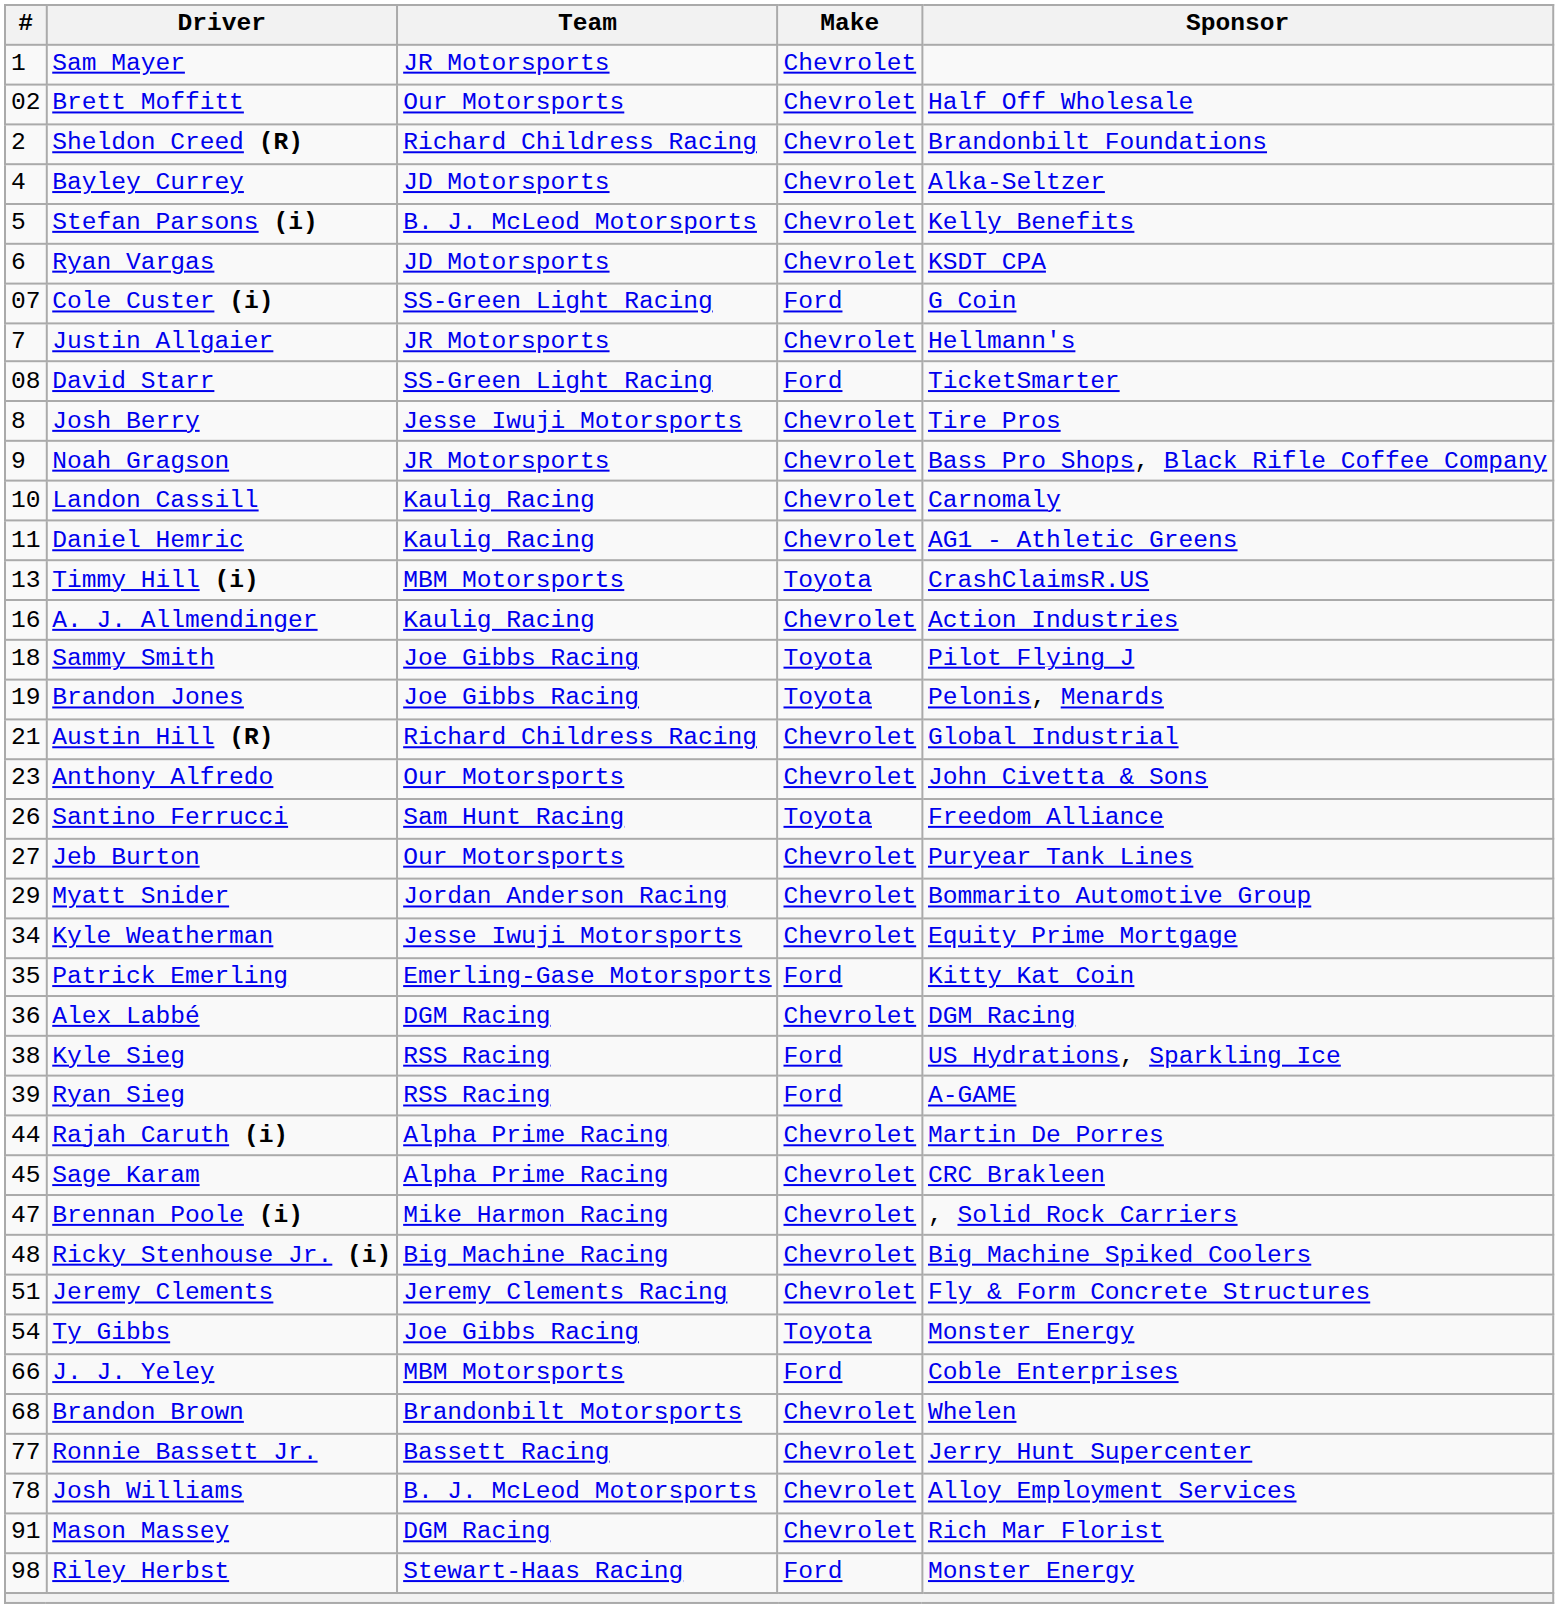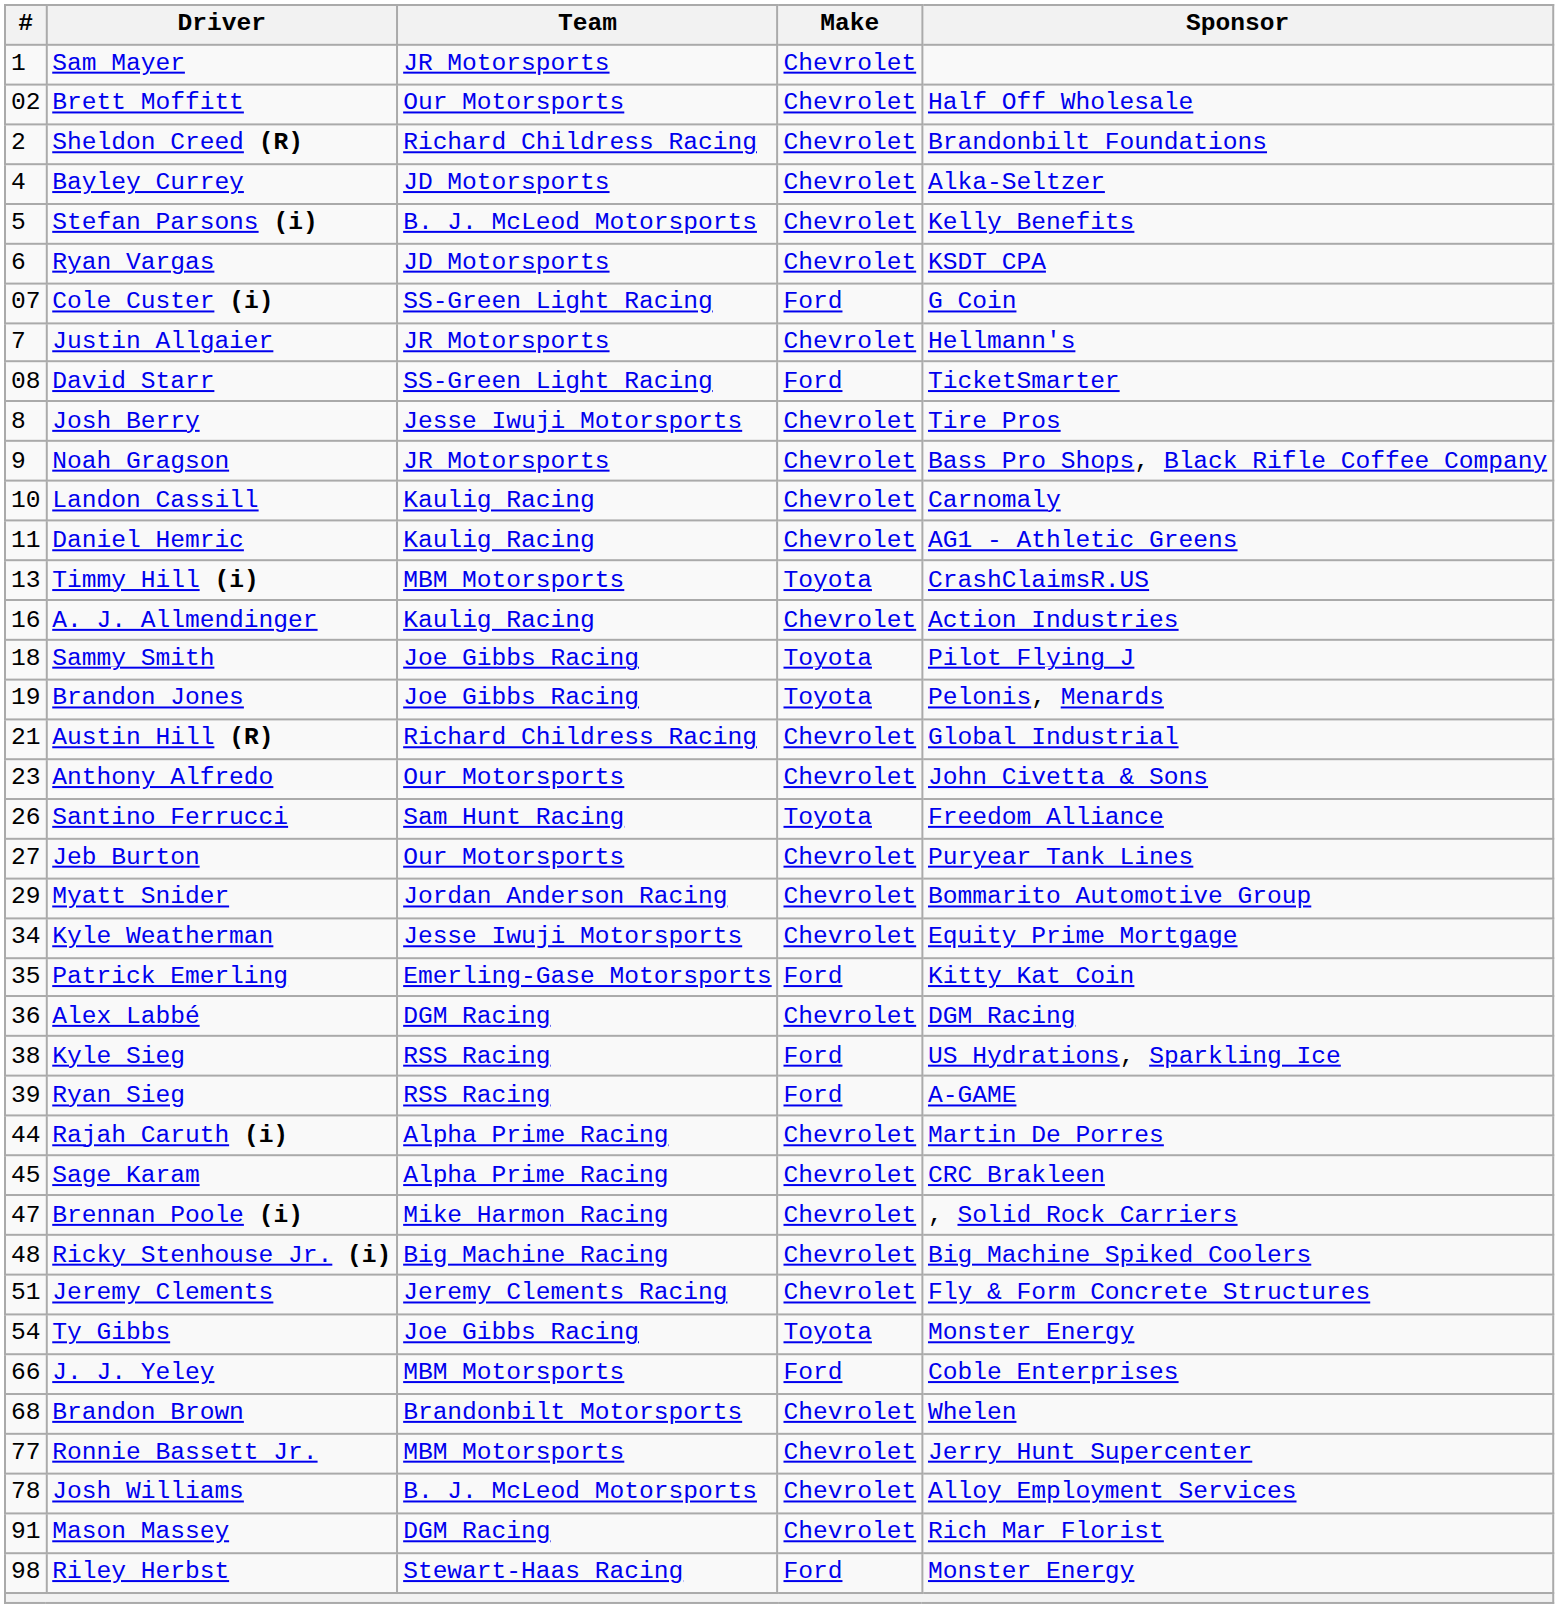 <table class="wikitable" style="font-size: 95%;">
 <tr>
 <th>#</th>
 <th>Driver</th>
 <th>Team</th>
 <th>Make</th>
 <th>Sponsor</th>
 </tr>
 <tr>
 <td>1</td>
 <td><a href='#'>Sam Mayer</a></td>
 <td><a href='#'>JR Motorsports</a></td>
 <td><a href='#'>Chevrolet</a></td>
 <td></td>
 </tr>
 <tr>
 <td>02</td>
 <td><a href='#'>Brett Moffitt</a></td>
 <td><a href='#'>Our Motorsports</a></td>
 <td><a href='#'>Chevrolet</a></td>
 <td><a href='#'>Half Off Wholesale</a></td>
 </tr>
 <tr>
 <td>2</td>
 <td><a href='#'>Sheldon Creed</a> <strong>(R)</strong></td>
 <td><a href='#'>Richard Childress Racing</a></td>
 <td><a href='#'>Chevrolet</a></td>
 <td><a href='#'>Brandonbilt Foundations</a></td>
 </tr>
 <tr>
 <td>4</td>
 <td><a href='#'>Bayley Currey</a></td>
 <td><a href='#'>JD Motorsports</a></td>
 <td><a href='#'>Chevrolet</a></td>
 <td><a href='#'>Alka-Seltzer</a></td>
 </tr>
 <tr>
 <td>5</td>
 <td><a href='#'>Stefan Parsons</a> <strong>(i)</strong></td>
 <td><a href='#'>B. J. McLeod Motorsports</a></td>
 <td><a href='#'>Chevrolet</a></td>
 <td><a href='#'>Kelly Benefits</a></td>
 </tr>
 <tr>
 <td>6</td>
 <td><a href='#'>Ryan Vargas</a></td>
 <td><a href='#'>JD Motorsports</a></td>
 <td><a href='#'>Chevrolet</a></td>
 <td><a href='#'>KSDT CPA</a></td>
 </tr>
 <tr>
 <td>07</td>
 <td><a href='#'>Cole Custer</a> <strong>(i)</strong></td>
 <td><a href='#'>SS-Green Light Racing</a></td>
 <td><a href='#'>Ford</a></td>
 <td><a href='#'>G Coin</a></td>
 </tr>
 <tr>
 <td>7</td>
 <td><a href='#'>Justin Allgaier</a></td>
 <td><a href='#'>JR Motorsports</a></td>
 <td><a href='#'>Chevrolet</a></td>
 <td><a href='#'>Hellmann's</a></td>
 </tr>
 <tr>
 <td>08</td>
 <td><a href='#'>David Starr</a></td>
 <td><a href='#'>SS-Green Light Racing</a></td>
 <td><a href='#'>Ford</a></td>
 <td><a href='#'>TicketSmarter</a></td>
 </tr>
 <tr>
 <td>8</td>
 <td><a href='#'>Josh Berry</a></td>
 <td><a href='#'>Jesse Iwuji Motorsports</a></td>
 <td><a href='#'>Chevrolet</a></td>
 <td><a href='#'>Tire Pros</a></td>
 </tr>
 <tr>
 <td>9</td>
 <td><a href='#'>Noah Gragson</a></td>
 <td><a href='#'>JR Motorsports</a></td>
 <td><a href='#'>Chevrolet</a></td>
 <td nowrap><a href='#'>Bass Pro Shops</a>, <a href='#'>Black Rifle Coffee Company</a></td>
 </tr>
 <tr>
 <td>10</td>
 <td><a href='#'>Landon Cassill</a></td>
 <td><a href='#'>Kaulig Racing</a></td>
 <td><a href='#'>Chevrolet</a></td>
 <td><a href='#'>Carnomaly</a></td>
 </tr>
 <tr>
 <td>11</td>
 <td><a href='#'>Daniel Hemric</a></td>
 <td><a href='#'>Kaulig Racing</a></td>
 <td><a href='#'>Chevrolet</a></td>
 <td><a href='#'>AG1 - Athletic Greens</a></td>
 </tr>
 <tr>
 <td>13</td>
 <td><a href='#'>Timmy Hill</a> <strong>(i)</strong></td>
 <td><a href='#'>MBM Motorsports</a></td>
 <td><a href='#'>Toyota</a></td>
 <td><a href='#'>CrashClaimsR.US</a></td>
 </tr>
 <tr>
 <td>16</td>
 <td><a href='#'>A. J. Allmendinger</a></td>
 <td><a href='#'>Kaulig Racing</a></td>
 <td><a href='#'>Chevrolet</a></td>
 <td><a href='#'>Action Industries</a></td>
 </tr>
 <tr>
 <td>18</td>
 <td><a href='#'>Sammy Smith</a></td>
 <td><a href='#'>Joe Gibbs Racing</a></td>
 <td><a href='#'>Toyota</a></td>
 <td><a href='#'>Pilot Flying J</a></td>
 </tr>
 <tr>
 <td>19</td>
 <td><a href='#'>Brandon Jones</a></td>
 <td><a href='#'>Joe Gibbs Racing</a></td>
 <td><a href='#'>Toyota</a></td>
 <td><a href='#'>Pelonis</a>, <a href='#'>Menards</a></td>
 </tr>
 <tr>
 <td>21</td>
 <td><a href='#'>Austin Hill</a> <strong>(R)</strong></td>
 <td><a href='#'>Richard Childress Racing</a></td>
 <td><a href='#'>Chevrolet</a></td>
 <td><a href='#'>Global Industrial</a></td>
 </tr>
 <tr>
 <td>23</td>
 <td><a href='#'>Anthony Alfredo</a></td>
 <td><a href='#'>Our Motorsports</a></td>
 <td><a href='#'>Chevrolet</a></td>
 <td><a href='#'>John Civetta & Sons</a></td>
 </tr>
 <tr>
 <td>26</td>
 <td><a href='#'>Santino Ferrucci</a></td>
 <td><a href='#'>Sam Hunt Racing</a></td>
 <td><a href='#'>Toyota</a></td>
 <td><a href='#'>Freedom Alliance</a></td>
 </tr>
 <tr>
 <td>27</td>
 <td><a href='#'>Jeb Burton</a></td>
 <td><a href='#'>Our Motorsports</a></td>
 <td><a href='#'>Chevrolet</a></td>
 <td><a href='#'>Puryear Tank Lines</a></td>
 </tr>
 <tr>
 <td>29</td>
 <td><a href='#'>Myatt Snider</a></td>
 <td><a href='#'>Jordan Anderson Racing</a></td>
 <td><a href='#'>Chevrolet</a></td>
 <td><a href='#'>Bommarito Automotive Group</a></td>
 </tr>
 <tr>
 <td>34</td>
 <td><a href='#'>Kyle Weatherman</a></td>
 <td><a href='#'>Jesse Iwuji Motorsports</a></td>
 <td><a href='#'>Chevrolet</a></td>
 <td><a href='#'>Equity Prime Mortgage</a></td>
 </tr>
 <tr>
 <td>35</td>
 <td><a href='#'>Patrick Emerling</a></td>
 <td nowrap><a href='#'>Emerling-Gase Motorsports</a></td>
 <td><a href='#'>Ford</a></td>
 <td><a href='#'>Kitty Kat Coin</a></td>
 </tr>
 <tr>
 <td>36</td>
 <td><a href='#'>Alex Labbé</a></td>
 <td><a href='#'>DGM Racing</a></td>
 <td><a href='#'>Chevrolet</a></td>
 <td><a href='#'>DGM Racing</a></td>
 </tr>
 <tr>
 <td>38</td>
 <td><a href='#'>Kyle Sieg</a></td>
 <td><a href='#'>RSS Racing</a></td>
 <td><a href='#'>Ford</a></td>
 <td><a href='#'>US Hydrations</a>, <a href='#'>Sparkling Ice</a></td>
 </tr>
 <tr>
 <td>39</td>
 <td><a href='#'>Ryan Sieg</a></td>
 <td><a href='#'>RSS Racing</a></td>
 <td><a href='#'>Ford</a></td>
 <td><a href='#'>A-GAME</a></td>
 </tr>
 <tr>
 <td>44</td>
 <td><a href='#'>Rajah Caruth</a> <strong>(i)</strong></td>
 <td><a href='#'>Alpha Prime Racing</a></td>
 <td><a href='#'>Chevrolet</a></td>
 <td><a href='#'>Martin De Porres</a></td>
 </tr>
 <tr>
 <td>45</td>
 <td><a href='#'>Sage Karam</a></td>
 <td><a href='#'>Alpha Prime Racing</a></td>
 <td><a href='#'>Chevrolet</a></td>
 <td><a href='#'>CRC Brakleen</a></td>
 </tr>
 <tr>
 <td>47</td>
 <td><a href='#'>Brennan Poole</a> <strong>(i)</strong></td>
 <td><a href='#'>Mike Harmon Racing</a></td>
 <td><a href='#'>Chevrolet</a></td>
 <td>, <a href='#'>Solid Rock Carriers</a></td>
 </tr>
 <tr>
 <td>48</td>
 <td nowrap><a href='#'>Ricky Stenhouse Jr.</a> <strong>(i)</strong></td>
 <td><a href='#'>Big Machine Racing</a></td>
 <td><a href='#'>Chevrolet</a></td>
 <td><a href='#'>Big Machine Spiked Coolers</a></td>
 </tr>
 <tr>
 <td>51</td>
 <td><a href='#'>Jeremy Clements</a></td>
 <td><a href='#'>Jeremy Clements Racing</a></td>
 <td><a href='#'>Chevrolet</a></td>
 <td><a href='#'>Fly & Form Concrete Structures</a></td>
 </tr>
 <tr>
 <td>54</td>
 <td><a href='#'>Ty Gibbs</a></td>
 <td><a href='#'>Joe Gibbs Racing</a></td>
 <td><a href='#'>Toyota</a></td>
 <td><a href='#'>Monster Energy</a></td>
 </tr>
 <tr>
 <td>66</td>
 <td><a href='#'>J. J. Yeley</a></td>
 <td><a href='#'>MBM Motorsports</a></td>
 <td><a href='#'>Ford</a></td>
 <td><a href='#'>Coble Enterprises</a></td>
 </tr>
 <tr>
 <td>68</td>
 <td><a href='#'>Brandon Brown</a></td>
 <td><a href='#'>Brandonbilt Motorsports</a></td>
 <td><a href='#'>Chevrolet</a></td>
 <td><a href='#'>Whelen</a></td>
 </tr>
 <tr>
 <td>77</td>
 <td><a href='#'>Ronnie Bassett Jr.</a></td>
-<td><a href='#'>Bassett Racing</a></td>
+<td><a href='#'>MBM Motorsports</a></td>
 <td><a href='#'>Chevrolet</a></td>
 <td><a href='#'>Jerry Hunt Supercenter</a></td>
 </tr>
 <tr>
 <td>78</td>
 <td><a href='#'>Josh Williams</a></td>
 <td><a href='#'>B. J. McLeod Motorsports</a></td>
 <td><a href='#'>Chevrolet</a></td>
 <td><a href='#'>Alloy Employment Services</a></td>
 </tr>
 <tr>
 <td>91</td>
 <td><a href='#'>Mason Massey</a></td>
 <td><a href='#'>DGM Racing</a></td>
 <td><a href='#'>Chevrolet</a></td>
 <td><a href='#'>Rich Mar Florist</a></td>
 </tr>
 <tr>
 <td>98</td>
 <td><a href='#'>Riley Herbst</a></td>
 <td><a href='#'>Stewart-Haas Racing</a></td>
 <td><a href='#'>Ford</a></td>
 <td><a href='#'>Monster Energy</a></td>
 </tr>
 <tr>
 <th colspan="5"></th>
 </tr>
 </table>
